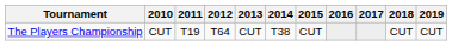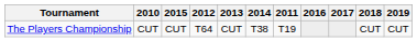 <table class="wikitable" style="font-size:95%;text-align:center;">
 <tr>
 <th>Tournament</th>
 <th>2010</th>
-<th>2011</th>
+<th>2015</th>
 <th>2012</th>
 <th>2013</th>
 <th>2014</th>
-<th>2015</th>
+<th>2011</th>
 <th>2016</th>
 <th>2017</th>
 <th>2018</th>
 <th>2019</th>
 </tr>
 <tr>
 <td align=left><a href='#'>The Players Championship</a></td>
 <td>CUT</td>
-<td>T19</td>
+<td>CUT</td>
 <td>T64</td>
 <td>CUT</td>
 <td>T38</td>
-<td>CUT</td>
+<td>T19</td>
 <td style="background:#eeeeee;"></td>
 <td style="background:#eeeeee;"></td>
 <td>CUT</td>
 <td>CUT</td>
 </tr>
 </table>
